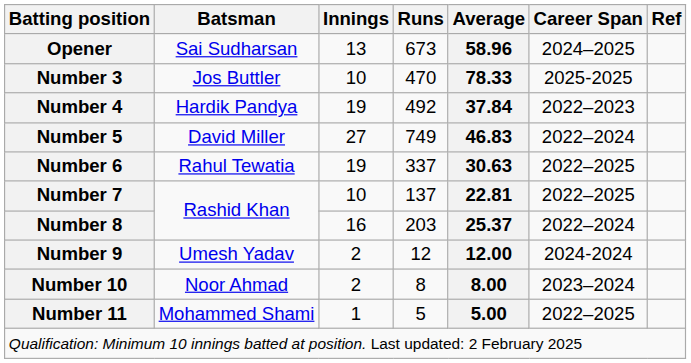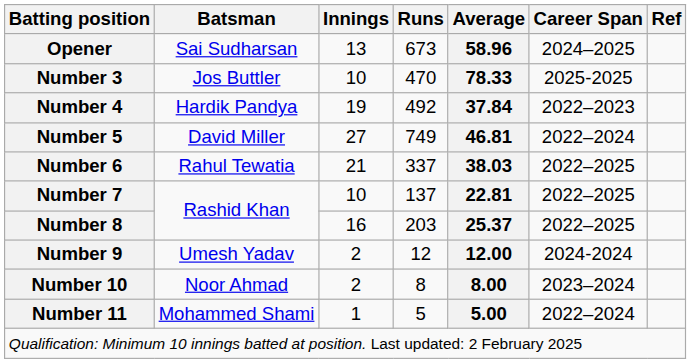 <table class="wikitable sortable" style="text-align:center;">
 <tr>
 <th scope="col">Batting position</th>
 <th scope="col">Batsman</th>
 <th scope="col">Innings</th>
 <th scope="col">Runs</th>
 <th scope="col">Average</th>
 <th scope="col">Career Span</th>
 <th scope="col">Ref</th>
 </tr>
 <tr>
 <th scope="row">Opener</th>
 <td><a href='#'>Sai Sudharsan</a></td>
 <td>13</td>
 <td>673</td>
 <th>58.96</th>
 <td>2024–2025</td>
 <td></td>
 </tr>
 <tr>
 <th scope="row">Number 3</th>
 <td><a href='#'>Jos Buttler</a></td>
 <td>10</td>
 <td>470</td>
 <th><strong>78.33</strong></th>
 <td>2025-2025</td>
 <td></td>
 </tr>
 <tr>
 <th scope="row">Number 4</th>
 <td><a href='#'>Hardik Pandya</a></td>
 <td>19</td>
 <td>492</td>
 <th>37.84</th>
 <td>2022–2023</td>
 <td></td>
 </tr>
 <tr>
 <th scope="row">Number 5</th>
 <td><a href='#'>David Miller</a></td>
 <td>27</td>
 <td>749</td>
-<th>46.83</th>
+<th>46.81</th>
 <td>2022–2024</td>
 <td></td>
 </tr>
 <tr>
 <th scope="row">Number 6</th>
 <td><a href='#'>Rahul Tewatia</a></td>
-<td>19</td>
+<td>21</td>
 <td>337</td>
-<th>30.63</th>
+<th>38.03</th>
 <td>2022–2025</td>
 <td></td>
 </tr>
 <tr>
 <th scope="row">Number 7</th>
 <td rowspan="2"><a href='#'>Rashid Khan</a></td>
 <td>10</td>
 <td>137</td>
 <th>22.81</th>
 <td>2022–2025</td>
 <td></td>
 </tr>
 <tr>
 <th scope="row">Number 8</th>
 <td>16</td>
 <td>203</td>
 <th>25.37</th>
-<td>2022–2024</td>
+<td>2022–2025</td>
 <td></td>
 </tr>
 <tr>
 <th scope="row">Number 9</th>
 <td><a href='#'>Umesh Yadav</a></td>
 <td>2</td>
 <td>12</td>
 <th>12.00</th>
 <td>2024-2024</td>
 <td></td>
 </tr>
 <tr>
 <th scope="row">Number 10</th>
 <td><a href='#'>Noor Ahmad</a></td>
 <td>2</td>
 <td>8</td>
 <th>8.00</th>
 <td>2023–2024</td>
 <td></td>
 </tr>
 <tr>
 <th scope="row">Number 11</th>
 <td><a href='#'>Mohammed Shami</a></td>
 <td>1</td>
 <td>5</td>
 <th>5.00</th>
-<td>2022–2025</td>
+<td>2022–2024</td>
 <td></td>
 </tr>
 <tr class="sortbottom">
 <td colspan="7" style="text-align:left;"><small><em>Qualification: Minimum 10 innings batted at position.</em> Last updated: 2 February 2025</small></td>
 </tr>
 </table>
